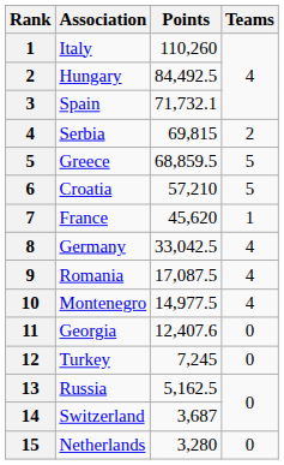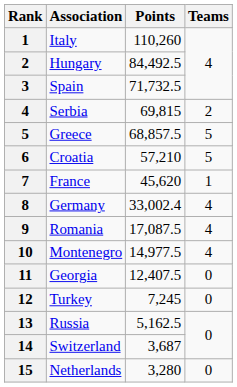 <table class="wikitable">
 <tr>
 <th>Rank</th>
 <th>Association</th>
 <th>Points</th>
 <th>Teams</th>
 </tr>
 <tr>
 <th>1</th>
 <td> <a href='#'>Italy</a></td>
 <td align=right>110,260</td>
 <td align=center rowspan=3>4</td>
 </tr>
 <tr>
 <th>2</th>
 <td> <a href='#'>Hungary</a></td>
 <td align=right>84,492.5</td>
 </tr>
 <tr>
 <th>3</th>
 <td> <a href='#'>Spain</a></td>
-<td align=right>71,732.1</td>
+<td align=right>71,732.5</td>
 </tr>
 <tr>
 <th>4</th>
 <td> <a href='#'>Serbia</a></td>
 <td align=right>69,815</td>
 <td align=center rowspan=1>2</td>
 </tr>
 <tr>
 <th>5</th>
 <td> <a href='#'>Greece</a></td>
-<td align=right>68,859.5</td>
+<td align=right>68,857.5</td>
 <td align=center rowspan=1>5</td>
 </tr>
 <tr>
 <th>6</th>
 <td> <a href='#'>Croatia</a></td>
 <td align="right">57,210</td>
 <td align=center rowspan=1>5</td>
 </tr>
 <tr>
 <th>7</th>
 <td> <a href='#'>France</a></td>
 <td align="right">45,620</td>
 <td align=center rowspan=1>1</td>
 </tr>
 <tr>
 <th>8</th>
 <td> <a href='#'>Germany</a></td>
-<td align="right">33,042.5</td>
+<td align="right">33,002.4</td>
 <td align=center rowspan=1>4</td>
 </tr>
 <tr>
 <th>9</th>
 <td> <a href='#'>Romania</a></td>
 <td align="right">17,087.5</td>
 <td align=center rowspan=1>4</td>
 </tr>
 <tr>
 <th>10</th>
 <td> <a href='#'>Montenegro</a></td>
 <td align="right">14,977.5</td>
 <td rowspan="1" align="center">4</td>
 </tr>
 <tr>
 <th>11</th>
 <td> <a href='#'>Georgia</a></td>
-<td align="right">12,407.6</td>
+<td align="right">12,407.5</td>
 <td rowspan="1" align="center">0</td>
 </tr>
 <tr>
 <th>12</th>
 <td> <a href='#'>Turkey</a></td>
 <td align="right">7,245</td>
 <td rowspan="1" align="center">0</td>
 </tr>
 <tr>
 <th>13</th>
 <td> <a href='#'>Russia</a></td>
 <td align="right">5,162.5</td>
 <td rowspan="2" align="center">0</td>
 </tr>
 <tr>
 <th>14</th>
 <td> <a href='#'>Switzerland</a></td>
 <td align=right>3,687</td>
 </tr>
 <tr>
 <th>15</th>
 <td> <a href='#'>Netherlands</a></td>
 <td align=right>3,280</td>
 <td rowspan="1" align="center">0</td>
 </tr>
 </table>
